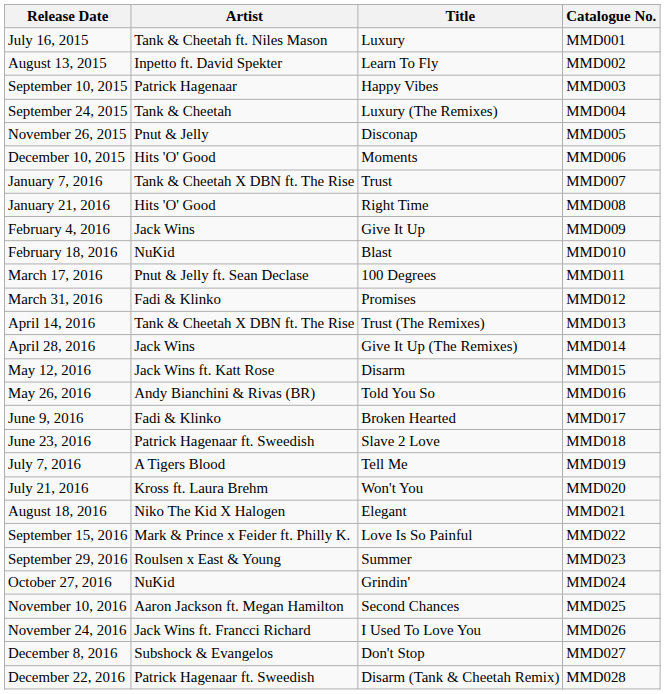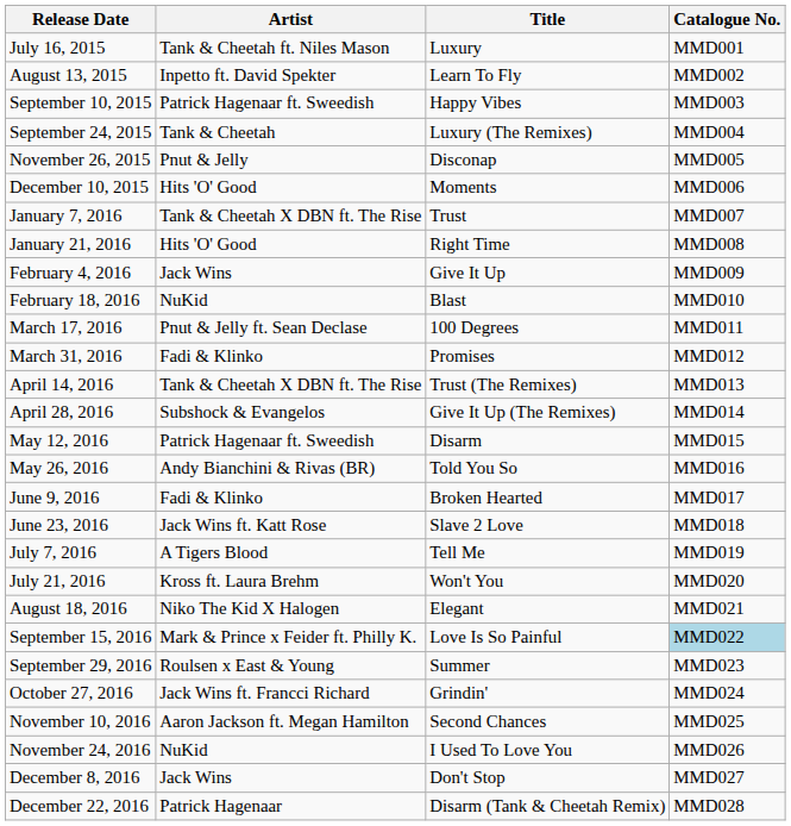 <table class= "wikitable">
 <tr>
 <th>Release Date</th>
 <th>Artist</th>
 <th>Title</th>
 <th>Catalogue No.</th>
 </tr>
 <tr>
 <td>July 16, 2015</td>
 <td>Tank & Cheetah ft. Niles Mason</td>
 <td>Luxury</td>
 <td>MMD001</td>
 </tr>
 <tr>
 <td>August 13, 2015</td>
 <td>Inpetto ft. David Spekter</td>
 <td>Learn To Fly</td>
 <td>MMD002</td>
 </tr>
 <tr>
 <td>September 10, 2015</td>
-<td>Patrick Hagenaar</td>
+<td>Patrick Hagenaar ft. Sweedish</td>
 <td>Happy Vibes</td>
 <td>MMD003</td>
 </tr>
 <tr>
 <td>September 24, 2015</td>
 <td>Tank & Cheetah</td>
 <td>Luxury (The Remixes)</td>
 <td>MMD004</td>
 </tr>
 <tr>
 <td>November 26, 2015</td>
 <td>Pnut & Jelly</td>
 <td>Disconap</td>
 <td>MMD005</td>
 </tr>
 <tr>
 <td>December 10, 2015</td>
 <td>Hits 'O' Good</td>
 <td>Moments</td>
 <td>MMD006</td>
 </tr>
 <tr>
 <td>January 7, 2016</td>
 <td>Tank & Cheetah X DBN ft. The Rise</td>
 <td>Trust</td>
 <td>MMD007</td>
 </tr>
 <tr>
 <td>January 21, 2016</td>
 <td>Hits 'O' Good</td>
 <td>Right Time</td>
 <td>MMD008</td>
 </tr>
 <tr>
 <td>February 4, 2016</td>
 <td>Jack Wins</td>
 <td>Give It Up</td>
 <td>MMD009</td>
 </tr>
 <tr>
 <td>February 18, 2016</td>
 <td>NuKid</td>
 <td>Blast</td>
 <td>MMD010</td>
 </tr>
 <tr>
 <td>March 17, 2016</td>
 <td>Pnut & Jelly ft. Sean Declase</td>
 <td>100 Degrees</td>
 <td>MMD011</td>
 </tr>
 <tr>
 <td>March 31, 2016</td>
 <td>Fadi & Klinko</td>
 <td>Promises</td>
 <td>MMD012</td>
 </tr>
 <tr>
 <td>April 14, 2016</td>
 <td>Tank & Cheetah X DBN ft. The Rise</td>
 <td>Trust (The Remixes)</td>
 <td>MMD013</td>
 </tr>
 <tr>
 <td>April 28, 2016</td>
-<td>Jack Wins</td>
+<td>Subshock & Evangelos</td>
 <td>Give It Up (The Remixes)</td>
 <td>MMD014</td>
 </tr>
 <tr>
 <td>May 12, 2016</td>
-<td>Jack Wins ft. Katt Rose</td>
+<td>Patrick Hagenaar ft. Sweedish</td>
 <td>Disarm</td>
 <td>MMD015</td>
 </tr>
 <tr>
 <td>May 26, 2016</td>
 <td>Andy Bianchini & Rivas (BR)</td>
 <td>Told You So</td>
 <td>MMD016</td>
 </tr>
 <tr>
 <td>June 9, 2016</td>
 <td>Fadi & Klinko</td>
 <td>Broken Hearted</td>
 <td>MMD017</td>
 </tr>
 <tr>
 <td>June 23, 2016</td>
-<td>Patrick Hagenaar ft. Sweedish</td>
+<td>Jack Wins ft. Katt Rose</td>
 <td>Slave 2 Love</td>
 <td>MMD018</td>
 </tr>
 <tr>
 <td>July 7, 2016</td>
 <td>A Tigers Blood</td>
 <td>Tell Me</td>
 <td>MMD019</td>
 </tr>
 <tr>
 <td>July 21, 2016</td>
 <td>Kross ft. Laura Brehm</td>
 <td>Won't You</td>
 <td>MMD020</td>
 </tr>
 <tr>
 <td>August 18, 2016</td>
 <td>Niko The Kid X Halogen</td>
 <td>Elegant</td>
 <td>MMD021</td>
 </tr>
 <tr>
 <td>September 15, 2016</td>
 <td>Mark & Prince x Feider ft. Philly K.</td>
 <td>Love Is So Painful</td>
-<td>MMD022</td>
+<td style="background: lightblue;">MMD022</td>
 </tr>
 <tr>
 <td>September 29, 2016</td>
 <td>Roulsen x East & Young</td>
 <td>Summer</td>
 <td>MMD023</td>
 </tr>
 <tr>
 <td>October 27, 2016</td>
-<td>NuKid</td>
+<td>Jack Wins ft. Francci Richard</td>
 <td>Grindin'</td>
 <td>MMD024</td>
 </tr>
 <tr>
 <td>November 10, 2016</td>
 <td>Aaron Jackson ft. Megan Hamilton</td>
 <td>Second Chances</td>
 <td>MMD025</td>
 </tr>
 <tr>
 <td>November 24, 2016</td>
-<td>Jack Wins ft. Francci Richard</td>
+<td>NuKid</td>
 <td>I Used To Love You</td>
 <td>MMD026</td>
 </tr>
 <tr>
 <td>December 8, 2016</td>
-<td>Subshock & Evangelos</td>
+<td>Jack Wins</td>
 <td>Don't Stop</td>
 <td>MMD027</td>
 </tr>
 <tr>
 <td>December 22, 2016</td>
-<td>Patrick Hagenaar ft. Sweedish</td>
+<td>Patrick Hagenaar</td>
 <td>Disarm (Tank & Cheetah Remix)</td>
 <td>MMD028</td>
 </tr>
 </table>
